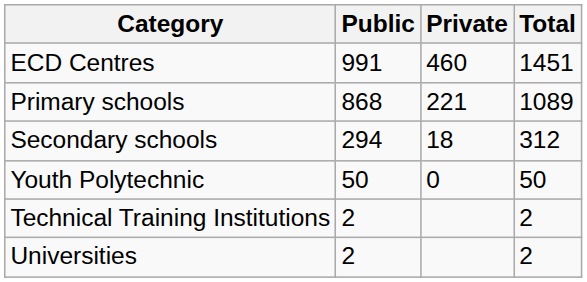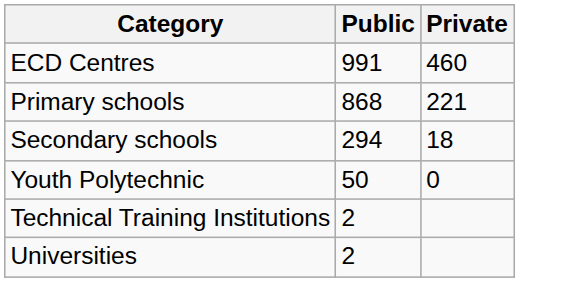 <table class="wikitable">
 <tr>
 <th>Category</th>
 <th>Public</th>
 <th>Private</th>
-<th>Total</th>
 </tr>
 <tr>
 <td>ECD Centres</td>
 <td>991</td>
 <td>460</td>
-<td>1451</td>
 </tr>
 <tr>
 <td>Primary schools</td>
 <td>868</td>
 <td>221</td>
-<td>1089</td>
 </tr>
 <tr>
 <td>Secondary schools</td>
 <td>294</td>
 <td>18</td>
-<td>312</td>
 </tr>
 <tr>
 <td>Youth Polytechnic</td>
 <td>50</td>
 <td>0</td>
-<td>50</td>
 </tr>
 <tr>
 <td>Technical Training Institutions</td>
 <td>2</td>
 <td></td>
-<td>2</td>
 </tr>
 <tr>
 <td>Universities</td>
 <td>2</td>
 <td></td>
-<td>2</td>
 </tr>
 </table>
